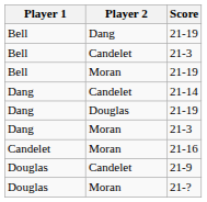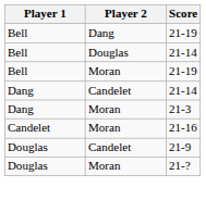 <table class="wikitable">
 <tr>
 <th width=100>Player 1</th>
 <th width=100>Player 2</th>
 <th width=20>Score</th>
 </tr>
 <tr>
 <td>Bell</td>
 <td>Dang</td>
 <td>21-19</td>
 </tr>
 <tr>
 <td>Bell</td>
-<td>Candelet</td>
-<td>21-3</td>
+<td>Douglas</td>
+<td>21-14</td>
 </tr>
 <tr>
 <td>Bell</td>
 <td>Moran</td>
 <td>21-19</td>
 </tr>
 <tr>
 <td>Dang</td>
 <td>Candelet</td>
 <td>21-14</td>
-</tr>
-<tr>
-<td>Dang</td>
-<td>Douglas</td>
-<td>21-19</td>
 </tr>
 <tr>
 <td>Dang</td>
 <td>Moran</td>
 <td>21-3</td>
 </tr>
 <tr>
 <td>Candelet</td>
 <td>Moran</td>
 <td>21-16</td>
 </tr>
 <tr>
 <td>Douglas</td>
 <td>Candelet</td>
 <td>21-9</td>
 </tr>
 <tr>
 <td>Douglas</td>
 <td>Moran</td>
 <td>21-?</td>
 </tr>
 </table>
